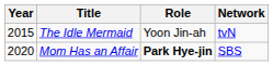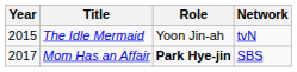 <table class="wikitable sortable">
 <tr>
 <th>Year</th>
 <th>Title</th>
 <th>Role</th>
 <th>Network</th>
 </tr>
 <tr>
 <td>2015</td>
 <td><em><a href='#'>The Idle Mermaid</a></em></td>
 <td>Yoon Jin-ah</td>
 <td><a href='#'>tvN</a></td>
 </tr>
 <tr>
-<td>2020</td>
+<td>2017</td>
 <td><em><a href='#'>Mom Has an Affair</a></em></td>
 <td><strong>Park Hye-jin</strong></td>
 <td><a href='#'>SBS</a></td>
 </tr>
 </table>
